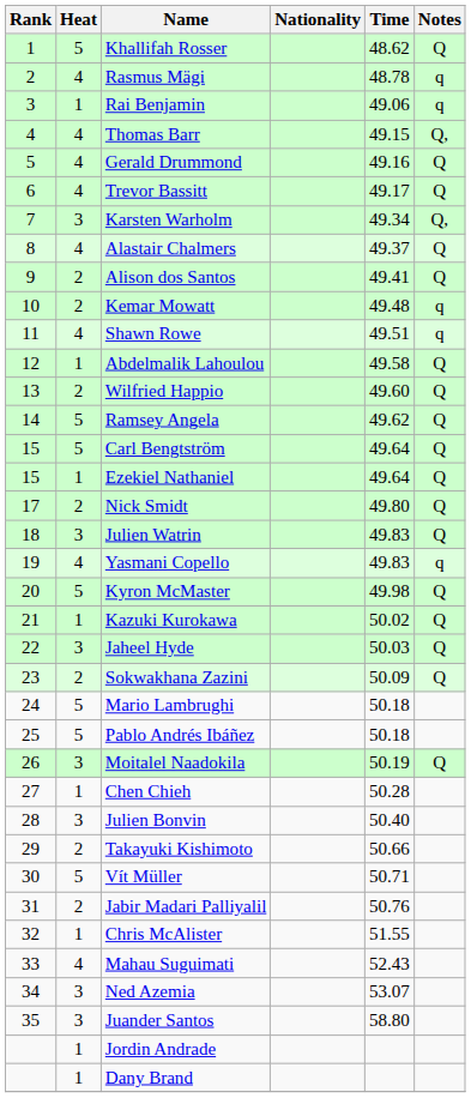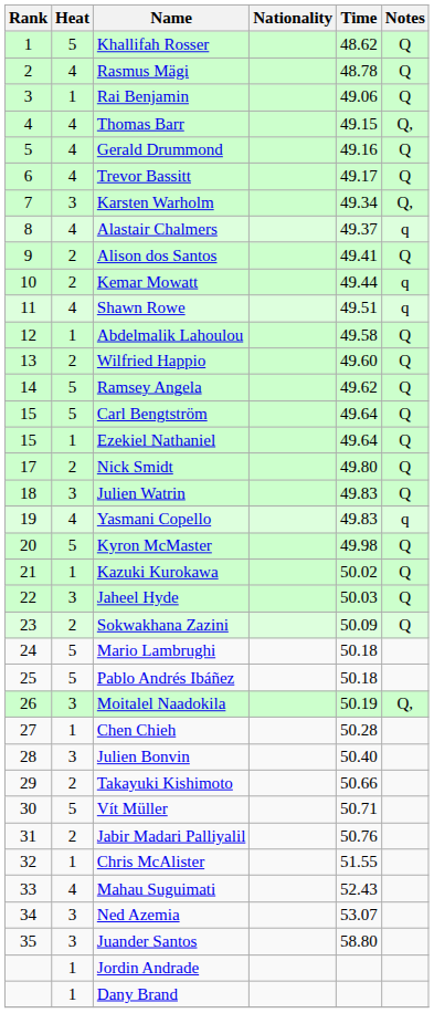 <table class="wikitable sortable" style="text-align:center">
 <tr>
 <th>Rank</th>
 <th>Heat</th>
 <th>Name</th>
 <th>Nationality</th>
 <th>Time</th>
 <th>Notes</th>
 </tr>
 <tr bgcolor=ccffcc>
 <td>1</td>
 <td>5</td>
 <td align=left><a href='#'>Khallifah Rosser</a></td>
 <td align=left></td>
 <td>48.62</td>
 <td>Q</td>
 </tr>
 <tr bgcolor=ccffcc>
 <td>2</td>
 <td>4</td>
 <td align=left><a href='#'>Rasmus Mägi</a></td>
 <td align=left></td>
 <td>48.78</td>
-<td>q</td>
+<td>Q</td>
 </tr>
 <tr bgcolor=ccffcc>
 <td>3</td>
 <td>1</td>
 <td align=left><a href='#'>Rai Benjamin</a></td>
 <td align=left></td>
 <td>49.06</td>
-<td>q</td>
+<td>Q</td>
 </tr>
 <tr bgcolor=ccffcc>
 <td>4</td>
 <td>4</td>
 <td align=left><a href='#'>Thomas Barr</a></td>
 <td align=left></td>
 <td>49.15</td>
 <td>Q, </td>
 </tr>
 <tr bgcolor=ccffcc>
 <td>5</td>
 <td>4</td>
 <td align=left><a href='#'>Gerald Drummond</a></td>
 <td align=left></td>
 <td>49.16</td>
 <td>Q</td>
 </tr>
 <tr bgcolor=ccffcc>
 <td>6</td>
 <td>4</td>
 <td align=left><a href='#'>Trevor Bassitt</a></td>
 <td align=left></td>
 <td>49.17</td>
 <td>Q</td>
 </tr>
 <tr bgcolor=ccffcc>
 <td>7</td>
 <td>3</td>
 <td align=left><a href='#'>Karsten Warholm</a></td>
 <td align=left></td>
 <td>49.34</td>
 <td>Q, </td>
 </tr>
 <tr bgcolor=ddffdd>
 <td>8</td>
 <td>4</td>
 <td align=left><a href='#'>Alastair Chalmers</a></td>
 <td align=left></td>
 <td>49.37</td>
-<td>Q</td>
+<td>q</td>
 </tr>
 <tr bgcolor=ccffcc>
 <td>9</td>
 <td>2</td>
 <td align=left><a href='#'>Alison dos Santos</a></td>
 <td align=left></td>
 <td>49.41</td>
 <td>Q</td>
 </tr>
 <tr bgcolor=ccffcc>
 <td>10</td>
 <td>2</td>
 <td align=left><a href='#'>Kemar Mowatt</a></td>
 <td align=left></td>
-<td>49.48</td>
+<td>49.44</td>
 <td>q</td>
 </tr>
 <tr bgcolor=ddffdd>
 <td>11</td>
 <td>4</td>
 <td align=left><a href='#'>Shawn Rowe</a></td>
 <td align=left></td>
 <td>49.51</td>
 <td>q</td>
 </tr>
 <tr bgcolor=ccffcc>
 <td>12</td>
 <td>1</td>
 <td align=left><a href='#'>Abdelmalik Lahoulou</a></td>
 <td align=left></td>
 <td>49.58</td>
 <td>Q</td>
 </tr>
 <tr bgcolor=ccffcc>
 <td>13</td>
 <td>2</td>
 <td align=left><a href='#'>Wilfried Happio</a></td>
 <td align=left></td>
 <td>49.60</td>
 <td>Q</td>
 </tr>
 <tr bgcolor=ccffcc>
 <td>14</td>
 <td>5</td>
 <td align=left><a href='#'>Ramsey Angela</a></td>
 <td align=left></td>
 <td>49.62</td>
 <td>Q</td>
 </tr>
 <tr bgcolor=ccffcc>
 <td>15</td>
 <td>5</td>
 <td align=left><a href='#'>Carl Bengtström</a></td>
 <td align=left></td>
 <td>49.64</td>
 <td>Q</td>
 </tr>
 <tr bgcolor=ccffcc>
 <td>15</td>
 <td>1</td>
 <td align=left><a href='#'>Ezekiel Nathaniel</a></td>
 <td align=left></td>
 <td>49.64</td>
 <td>Q</td>
 </tr>
 <tr bgcolor=ccffcc>
 <td>17</td>
 <td>2</td>
 <td align=left><a href='#'>Nick Smidt</a></td>
 <td align=left></td>
 <td>49.80</td>
 <td>Q</td>
 </tr>
 <tr bgcolor=ccffcc>
 <td>18</td>
 <td>3</td>
 <td align=left><a href='#'>Julien Watrin</a></td>
 <td align=left></td>
 <td>49.83</td>
 <td>Q</td>
 </tr>
 <tr bgcolor=ddffdd>
 <td>19</td>
 <td>4</td>
 <td align=left><a href='#'>Yasmani Copello</a></td>
 <td align=left></td>
 <td>49.83</td>
 <td>q</td>
 </tr>
 <tr bgcolor=ccffcc>
 <td>20</td>
 <td>5</td>
 <td align=left><a href='#'>Kyron McMaster</a></td>
 <td align=left></td>
 <td>49.98</td>
 <td>Q</td>
 </tr>
 <tr bgcolor=ccffcc>
 <td>21</td>
 <td>1</td>
 <td align=left><a href='#'>Kazuki Kurokawa</a></td>
 <td align=left></td>
 <td>50.02</td>
 <td>Q</td>
 </tr>
 <tr bgcolor=ccffcc>
 <td>22</td>
 <td>3</td>
 <td align=left><a href='#'>Jaheel Hyde</a></td>
 <td align=left></td>
 <td>50.03</td>
 <td>Q</td>
 </tr>
 <tr bgcolor=ddffdd>
 <td>23</td>
 <td>2</td>
 <td align=left><a href='#'>Sokwakhana Zazini</a></td>
 <td align=left></td>
 <td>50.09</td>
 <td>Q</td>
 </tr>
 <tr>
 <td>24</td>
 <td>5</td>
 <td align=left><a href='#'>Mario Lambrughi</a></td>
 <td align=left></td>
 <td>50.18</td>
 <td></td>
 </tr>
 <tr>
 <td>25</td>
 <td>5</td>
 <td align=left><a href='#'>Pablo Andrés Ibáñez</a></td>
 <td align=left></td>
 <td>50.18</td>
 <td></td>
 </tr>
 <tr bgcolor=ccffcc>
 <td>26</td>
 <td>3</td>
 <td align=left><a href='#'>Moitalel Naadokila</a></td>
 <td align=left></td>
 <td>50.19</td>
-<td>Q</td>
+<td>Q, </td>
 </tr>
 <tr>
 <td>27</td>
 <td>1</td>
 <td align=left><a href='#'>Chen Chieh</a></td>
 <td align=left></td>
 <td>50.28</td>
 <td></td>
 </tr>
 <tr>
 <td>28</td>
 <td>3</td>
 <td align=left><a href='#'>Julien Bonvin</a></td>
 <td align=left></td>
 <td>50.40</td>
 <td></td>
 </tr>
 <tr>
 <td>29</td>
 <td>2</td>
 <td align=left><a href='#'>Takayuki Kishimoto</a></td>
 <td align=left></td>
 <td>50.66</td>
 <td></td>
 </tr>
 <tr>
 <td>30</td>
 <td>5</td>
 <td align=left><a href='#'>Vít Müller</a></td>
 <td align=left></td>
 <td>50.71</td>
 <td></td>
 </tr>
 <tr>
 <td>31</td>
 <td>2</td>
 <td align=left><a href='#'>Jabir Madari Palliyalil</a></td>
 <td align=left></td>
 <td>50.76</td>
 <td></td>
 </tr>
 <tr>
 <td>32</td>
 <td>1</td>
 <td align=left><a href='#'>Chris McAlister</a></td>
 <td align=left></td>
 <td>51.55</td>
 <td></td>
 </tr>
 <tr>
 <td>33</td>
 <td>4</td>
 <td align=left><a href='#'>Mahau Suguimati</a></td>
 <td align=left></td>
 <td>52.43</td>
 <td></td>
 </tr>
 <tr>
 <td>34</td>
 <td>3</td>
 <td align=left><a href='#'>Ned Azemia</a></td>
 <td align=left></td>
 <td>53.07</td>
 <td></td>
 </tr>
 <tr>
 <td>35</td>
 <td>3</td>
 <td align=left><a href='#'>Juander Santos</a></td>
 <td align=left></td>
 <td>58.80</td>
 <td></td>
 </tr>
 <tr>
 <td></td>
 <td>1</td>
 <td align=left><a href='#'>Jordin Andrade</a></td>
 <td align=left></td>
 <td></td>
 <td></td>
 </tr>
 <tr>
 <td></td>
 <td>1</td>
 <td align=left><a href='#'>Dany Brand</a></td>
 <td align=left></td>
 <td></td>
 <td></td>
 </tr>
 <tr>
 </tr>
 </table>
